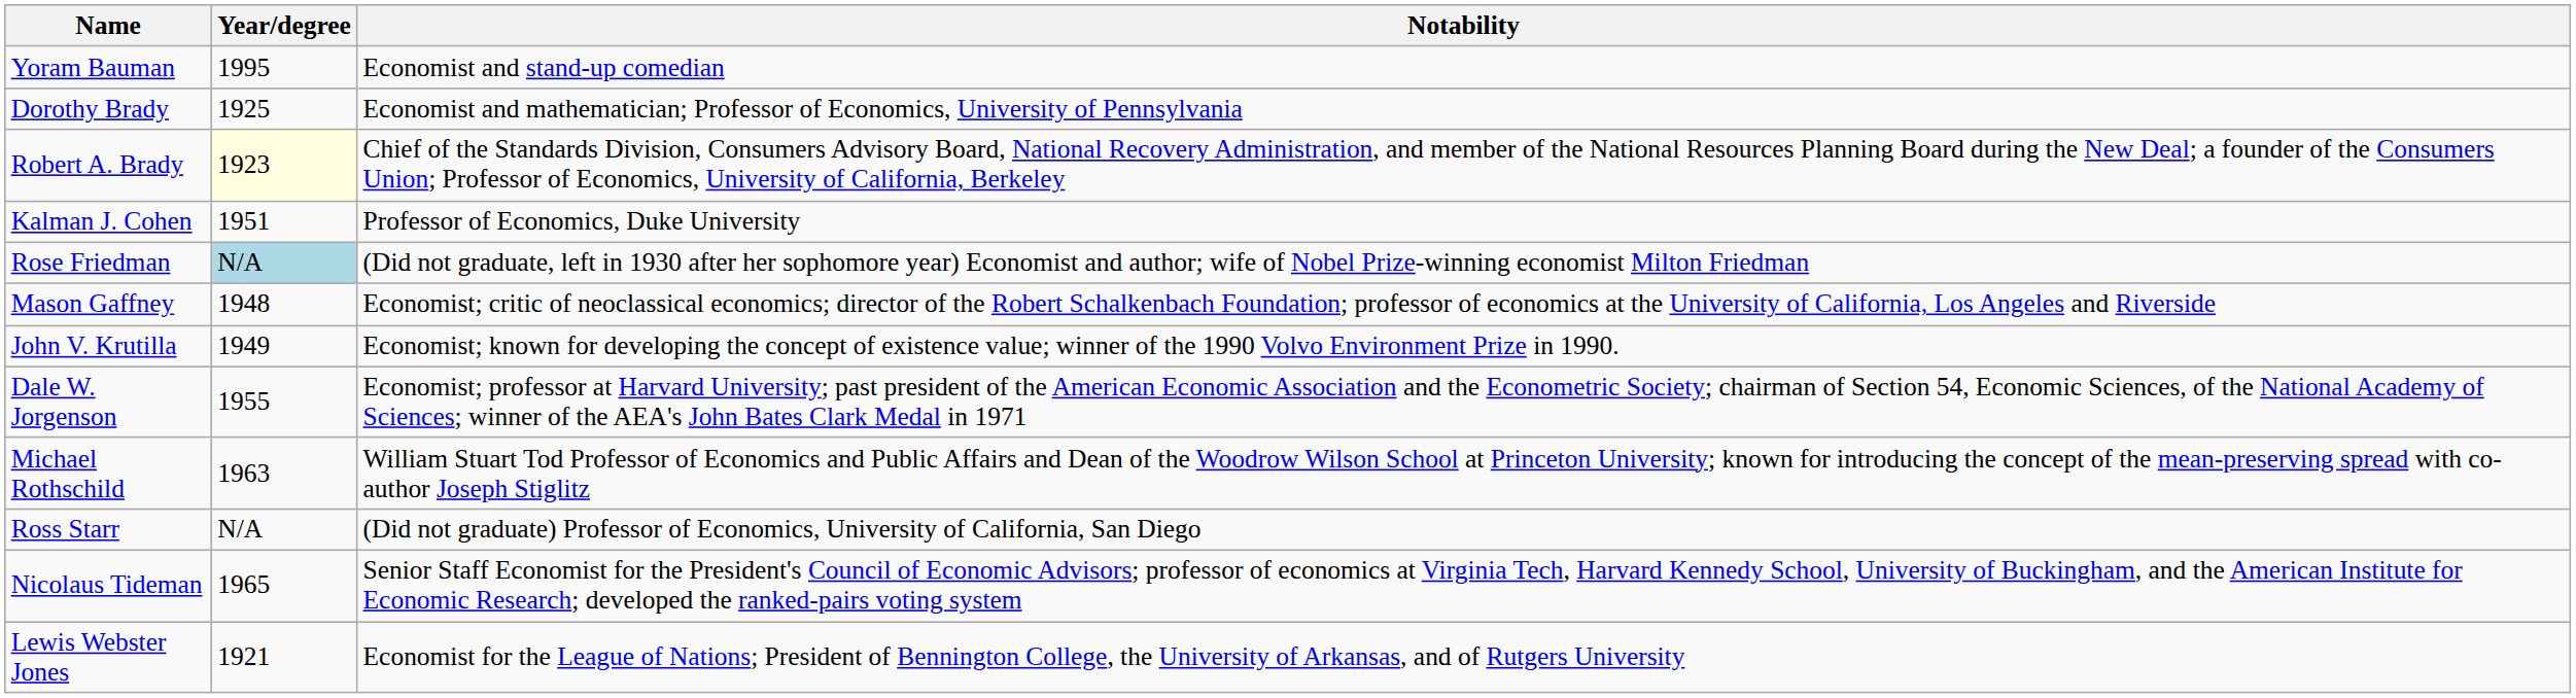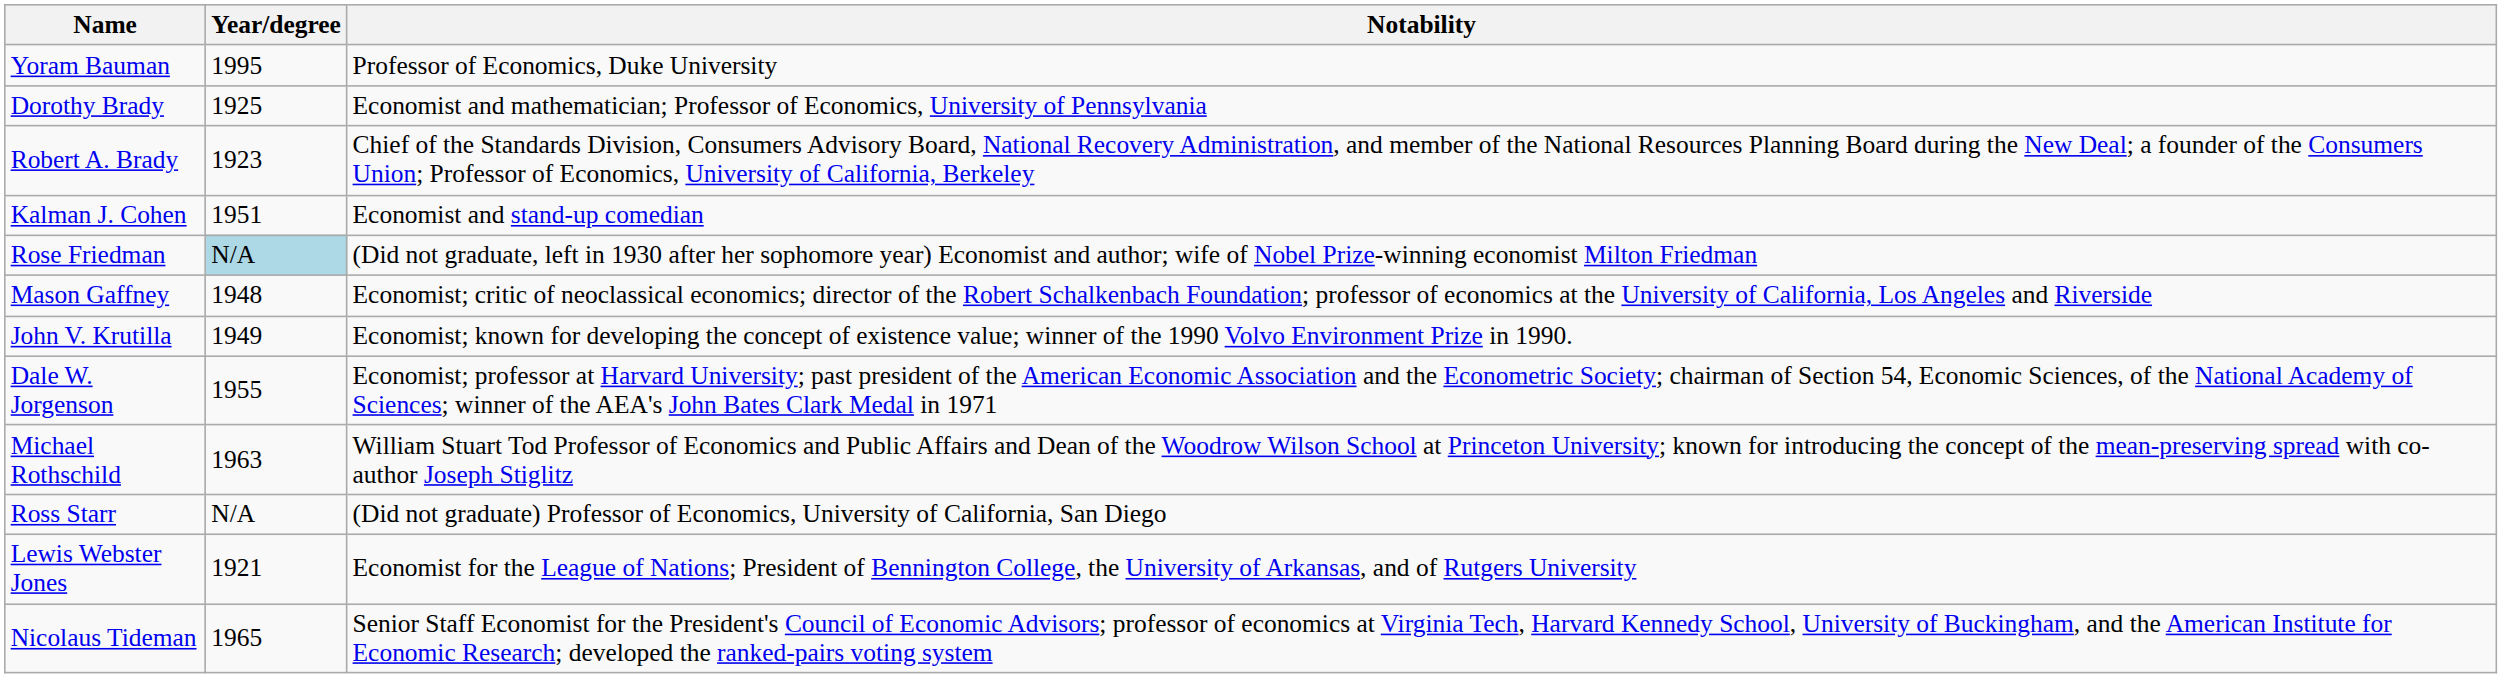 <table class="wikitable">
 <tr>
 <th>Name</th>
 <th>Year/degree</th>
 <th>Notability</th>
 </tr>
 <tr>
 <td><a href='#'>Yoram Bauman</a></td>
 <td>1995</td>
-<td>Economist and <a href='#'>stand-up comedian</a></td>
+<td>Professor of Economics, Duke University</td>
 </tr>
 <tr>
 <td><a href='#'>Dorothy Brady</a></td>
 <td>1925</td>
 <td>Economist and mathematician; Professor of Economics, <a href='#'>University of Pennsylvania</a></td>
 </tr>
 <tr>
 <td><a href='#'>Robert A. Brady</a></td>
-<td style="background: lightyellow;">1923</td>
+<td>1923</td>
 <td>Chief of the Standards Division, Consumers Advisory Board, <a href='#'>National Recovery Administration</a>, and member of the National Resources Planning Board during the <a href='#'>New Deal</a>; a founder of the <a href='#'>Consumers Union</a>; Professor of Economics, <a href='#'>University of California, Berkeley</a></td>
 </tr>
 <tr>
 <td><a href='#'>Kalman J. Cohen</a></td>
 <td>1951</td>
-<td>Professor of Economics, Duke University</td>
+<td>Economist and <a href='#'>stand-up comedian</a></td>
 </tr>
 <tr>
 <td><a href='#'>Rose Friedman</a></td>
 <td style="background: lightblue;">N/A</td>
 <td>(Did not graduate, left in 1930 after her sophomore year) Economist and author; wife of <a href='#'>Nobel Prize</a>-winning economist <a href='#'>Milton Friedman</a></td>
 </tr>
 <tr>
 <td><a href='#'>Mason Gaffney</a></td>
 <td>1948</td>
 <td>Economist; critic of neoclassical economics; director of the <a href='#'>Robert Schalkenbach Foundation</a>; professor of economics at the <a href='#'>University of California, Los Angeles</a> and <a href='#'>Riverside</a></td>
 </tr>
 <tr>
 <td><a href='#'>John V. Krutilla</a></td>
 <td>1949</td>
 <td>Economist; known for developing the concept of existence value; winner of the 1990 <a href='#'>Volvo Environment Prize</a> in 1990.</td>
 </tr>
 <tr>
 <td><a href='#'>Dale W. Jorgenson</a></td>
 <td>1955</td>
 <td>Economist; professor at <a href='#'>Harvard University</a>; past president of the <a href='#'>American Economic Association</a> and the <a href='#'>Econometric Society</a>; chairman of Section 54, Economic Sciences, of the <a href='#'>National Academy of Sciences</a>; winner of the AEA's <a href='#'>John Bates Clark Medal</a> in 1971</td>
 </tr>
 <tr>
 <td><a href='#'>Michael Rothschild</a></td>
 <td>1963</td>
 <td>William Stuart Tod Professor of Economics and Public Affairs and Dean of the <a href='#'>Woodrow Wilson School</a> at <a href='#'>Princeton University</a>; known for introducing the concept of the <a href='#'>mean-preserving spread</a> with co-author <a href='#'>Joseph Stiglitz</a></td>
 </tr>
 <tr>
 <td><a href='#'>Ross Starr</a></td>
 <td>N/A</td>
 <td>(Did not graduate) Professor of Economics, University of California, San Diego</td>
 </tr>
 <tr>
+<td><a href='#'>Lewis Webster Jones</a></td>
+<td>1921</td>
+<td>Economist for the <a href='#'>League of Nations</a>; President of <a href='#'>Bennington College</a>, the <a href='#'>University of Arkansas</a>, and of <a href='#'>Rutgers University</a></td>
+</tr>
+<tr>
 <td><a href='#'>Nicolaus Tideman</a></td>
 <td>1965</td>
 <td>Senior Staff Economist for the President's <a href='#'>Council of Economic Advisors</a>; professor of economics at <a href='#'>Virginia Tech</a>, <a href='#'>Harvard Kennedy School</a>, <a href='#'>University of Buckingham</a>, and the <a href='#'>American Institute for Economic Research</a>; developed the <a href='#'>ranked-pairs voting system</a></td>
 </tr>
-<tr>
-<td><a href='#'>Lewis Webster Jones</a></td>
-<td>1921</td>
-<td>Economist for the <a href='#'>League of Nations</a>; President of <a href='#'>Bennington College</a>, the <a href='#'>University of Arkansas</a>, and of <a href='#'>Rutgers University</a></td>
-</tr>
 </table>
